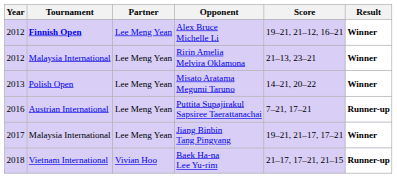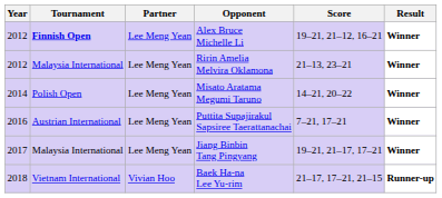 <table class="sortable wikitable" style="font-size: 90%;">
 <tr>
 <th>Year</th>
 <th>Tournament</th>
 <th>Partner</th>
 <th>Opponent</th>
 <th>Score</th>
 <th>Result</th>
 </tr>
 <tr style="background:#D8CEF6">
 <td align="center">2012</td>
 <td align="left"><strong><a href='#'>Finnish Open</a></strong></td>
 <td align="left"> <a href='#'>Lee Meng Yean</a></td>
 <td align="left"> <a href='#'>Alex Bruce</a><br> <a href='#'>Michelle Li</a></td>
 <td align="left">19–21, 21–12, 16–21</td>
 <td style="text-align:left; background:white"> <strong>Winner</strong></td>
 </tr>
 <tr style="background:#D8CEF6">
 <td align="center">2012</td>
 <td align="left"><a href='#'>Malaysia International</a></td>
 <td align="left"> Lee Meng Yean</td>
 <td align="left"> <a href='#'>Ririn Amelia</a><br> <a href='#'>Melvira Oklamona</a></td>
 <td align="left">21–13, 23–21</td>
 <td style="text-align:left; background:white"> <strong>Winner</strong></td>
 </tr>
 <tr style="background:#D8CEF6">
-<td align="center">2013</td>
+<td align="center">2014</td>
 <td align="left"><a href='#'>Polish Open</a></td>
 <td align="left"> Lee Meng Yean</td>
 <td align="left"> <a href='#'>Misato Aratama</a><br> <a href='#'>Megumi Taruno</a></td>
 <td align="left">14–21, 20–22</td>
 <td style="text-align:left; background:white"> <strong>Winner</strong></td>
 </tr>
 <tr style="background:#D8CEF6">
 <td align="center">2016</td>
 <td align="left"><a href='#'>Austrian International</a></td>
 <td align="left"> Lee Meng Yean</td>
 <td align="left"> <a href='#'>Puttita Supajirakul</a><br> <a href='#'>Sapsiree Taerattanachai</a></td>
 <td align="left">7–21, 17–21</td>
-<td style="text-align:left; background:white"> <strong>Runner-up</strong></td>
+<td style="text-align:left; background:white"> <strong>Winner</strong></td>
 </tr>
 <tr style="background:#D8CEF6">
 <td align="center">2017</td>
 <td align="left">Malaysia International</td>
 <td align="left"> Lee Meng Yean</td>
 <td align="left"> <a href='#'>Jiang Binbin</a><br> <a href='#'>Tang Pingyang</a></td>
 <td align="left">19–21, 21–17, 17–21</td>
 <td style="text-align:left; background:white"> <strong>Winner</strong></td>
 </tr>
 <tr style="background:#D8CEF6">
 <td align="center">2018</td>
 <td align="left"><a href='#'>Vietnam International</a></td>
 <td align="left"> <a href='#'>Vivian Hoo</a></td>
 <td align="left"> <a href='#'>Baek Ha-na</a><br> <a href='#'>Lee Yu-rim</a></td>
 <td align="left">21–17, 17–21, 21–15</td>
 <td style="text-align:left; background:white"> <strong>Runner-up</strong></td>
 </tr>
 </table>
